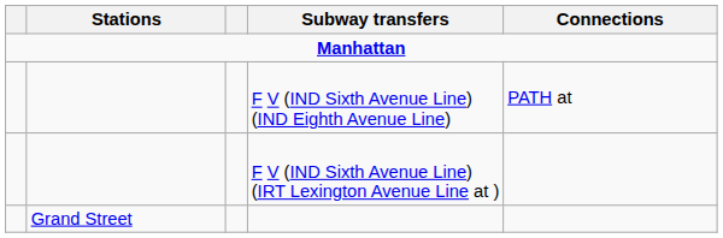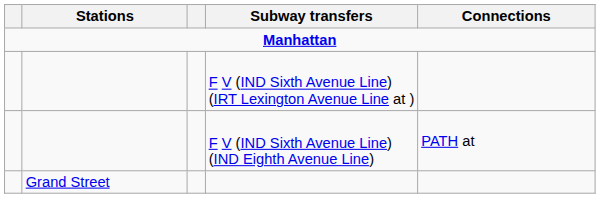 <table class="wikitable" style="font-size:90%" summary="Service information for the Grand Street Shuttle and its stations, including service times, ADA-accessibility, subway transfers, and non-subway connections.">
 <tr>
 <th width=3%></th>
 <th width=28%>Stations</th>
 <th width=3%></th>
 <th width=36%>Subway transfers</th>
 <th width=30%>Connections</th>
 </tr>
 <tr>
 <td align=center colspan=5><strong><a href='#'>Manhattan</a></strong></td>
 </tr>
 <tr>
 <td align=center></td>
 <td></td>
 <td align=center></td>
-<td><br><a href='#'>F</a> <sup></sup> <a href='#'>V</a> <sup></sup> (<a href='#'>IND Sixth Avenue Line</a>)<br> (<a href='#'>IND Eighth Avenue Line</a>)</td>
-<td><a href='#'>PATH</a> at </td>
+<td><br><a href='#'>F</a> <sup></sup> <a href='#'>V</a> <sup></sup> (<a href='#'>IND Sixth Avenue Line</a>)<br> (<a href='#'>IRT Lexington Avenue Line</a> at )</td>
+<td></td>
 </tr>
 <tr>
 <td align=center></td>
 <td></td>
 <td align=center></td>
-<td><br><a href='#'>F</a> <sup></sup> <a href='#'>V</a> <sup></sup> (<a href='#'>IND Sixth Avenue Line</a>)<br> (<a href='#'>IRT Lexington Avenue Line</a> at )</td>
-<td></td>
+<td><br><a href='#'>F</a> <sup></sup> <a href='#'>V</a> <sup></sup> (<a href='#'>IND Sixth Avenue Line</a>)<br> (<a href='#'>IND Eighth Avenue Line</a>)</td>
+<td><a href='#'>PATH</a> at </td>
 </tr>
 <tr>
 <td align=center></td>
 <td><a href='#'>Grand Street</a></td>
 <td></td>
 <td></td>
 <td></td>
 </tr>
 </table>
